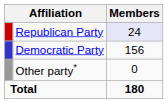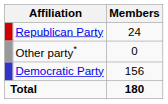 <table class=wikitable>
 <tr>
 <th colspan=2 align=center valign=bottom bgcolor="lightgray">Affiliation</th>
 <th valign=bottom bgcolor="lightgray">Members</th>
 </tr>
 <tr>
 <td bgcolor="#CC0000"> </td>
 <td><a href='#'>Republican Party</a></td>
-<td align=center style="background: lavender;">24</td>
+<td align=center>24</td>
+</tr>
+<tr>
+<td bgcolor="#999999"> </td>
+<td>Other party<sup>*</sup></td>
+<td align=center>0</td>
 </tr>
 <tr>
 <td bgcolor="#3333CC"> </td>
 <td><a href='#'>Democratic Party</a></td>
 <td align=center>156</td>
 </tr>
 <tr>
-<td bgcolor="#999999"> </td>
-<td>Other party<sup>*</sup></td>
-<td align=center>0</td>
-</tr>
-<tr>
 <td colspan=2> <strong>Total</strong></td>
 <td align=center><strong>180</strong></td>
 </tr>
 </table>
